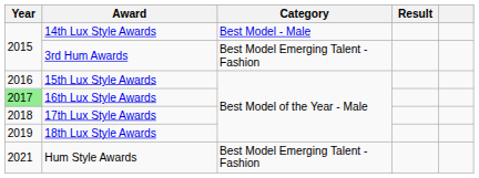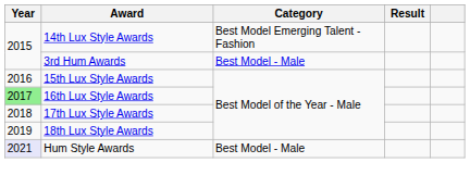 <table class="wikitable sortable" width="50%" style="font-size: 95%;">
 <tr style="background:#ccc; text-align:center;">
 <th scope="col" width="3%">Year</th>
 <th scope="col" width="25%">Award</th>
 <th scope="col" width="25%">Category</th>
 <th scope="col" width="3%">Result</th>
 <th scope="col" width="5%"></th>
 </tr>
 <tr>
 <td rowspan="2">2015</td>
 <td><a href='#'>14th Lux Style Awards</a></td>
-<td><a href='#'>Best Model - Male</a></td>
+<td>Best Model Emerging Talent - Fashion</td>
 <td></td>
 <td></td>
 </tr>
 <tr>
 <td><a href='#'>3rd Hum Awards</a></td>
-<td>Best Model Emerging Talent - Fashion</td>
+<td><a href='#'>Best Model - Male</a></td>
 <td></td>
 <td></td>
 </tr>
 <tr>
 <td>2016</td>
 <td><a href='#'>15th Lux Style Awards</a></td>
 <td rowspan="4">Best Model of the Year - Male</td>
 <td></td>
 <td></td>
 </tr>
 <tr>
 <td style="background: lightgreen;">2017</td>
 <td><a href='#'>16th Lux Style Awards</a></td>
 <td></td>
 <td></td>
 </tr>
 <tr>
 <td>2018</td>
 <td><a href='#'>17th Lux Style Awards</a></td>
 <td></td>
 <td></td>
 </tr>
 <tr>
 <td>2019</td>
 <td><a href='#'>18th Lux Style Awards</a></td>
 <td></td>
 <td></td>
 </tr>
 <tr>
-<td>2021</td>
+<td style="background: lavender;">2021</td>
 <td>Hum Style Awards</td>
-<td>Best Model Emerging Talent - Fashion</td>
+<td>Best Model - Male</td>
 <td></td>
 <td></td>
 </tr>
 </table>
